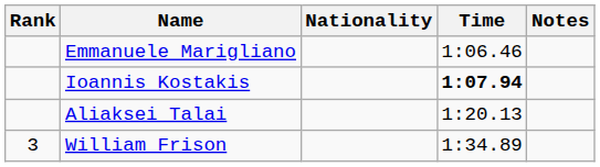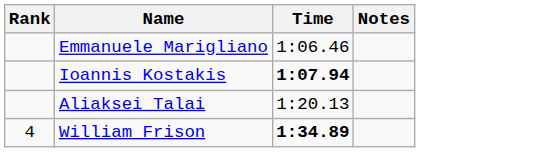 <table class="wikitable sortable" style="text-align:center">
 <tr>
 <th>Rank</th>
 <th>Name</th>
-<th>Nationality</th>
 <th>Time</th>
 <th>Notes</th>
 </tr>
 <tr>
 <td></td>
 <td align=left><a href='#'>Emmanuele Marigliano</a></td>
-<td align=left></td>
 <td>1:06.46</td>
 <td></td>
 </tr>
 <tr>
 <td></td>
 <td align=left><a href='#'>Ioannis Kostakis</a></td>
-<td align=left></td>
 <td><strong>1:07.94</strong></td>
 <td></td>
 </tr>
 <tr>
 <td></td>
 <td align=left><a href='#'>Aliaksei Talai</a></td>
-<td align=left></td>
 <td>1:20.13</td>
 <td></td>
 </tr>
 <tr>
-<td>3</td>
+<td>4</td>
 <td align=left><a href='#'>William Frison</a></td>
-<td align=left></td>
-<td>1:34.89</td>
+<td><strong>1:34.89</strong></td>
 <td></td>
 </tr>
 </table>
